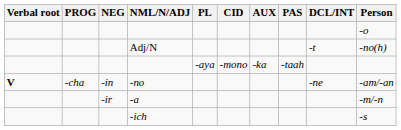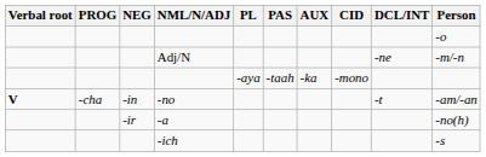 <table class="wikitable">
 <tr>
 <th>Verbal root</th>
 <th>PROG</th>
 <th>NEG</th>
 <th>NML/N/ADJ</th>
 <th>PL</th>
+<th>PAS</th>
+<th>AUX</th>
 <th>CID</th>
-<th>AUX</th>
-<th>PAS</th>
 <th>DCL/INT</th>
 <th>Person</th>
 </tr>
 <tr>
 <td></td>
 <td></td>
 <td></td>
 <td></td>
 <td></td>
 <td></td>
 <td></td>
 <td></td>
 <td></td>
 <td><em>-o</em></td>
 </tr>
 <tr>
 <td></td>
 <td></td>
 <td></td>
 <td>Adj/N</td>
 <td></td>
 <td></td>
 <td></td>
 <td></td>
-<td><em>-t</em></td>
-<td><em>-no(h)</em></td>
+<td><em>-ne</em></td>
+<td><em>-m/-n</em></td>
 </tr>
 <tr>
 <td></td>
 <td></td>
 <td></td>
 <td></td>
 <td><em>-aya</em></td>
+<td><em>-taah</em></td>
+<td><em>-ka</em></td>
 <td><em>-mono</em></td>
-<td><em>-ka</em></td>
-<td><em>-taah</em></td>
 <td></td>
 <td></td>
 </tr>
 <tr>
 <td><strong>V</strong></td>
 <td><em>-cha</em></td>
 <td><em>-in</em></td>
 <td><em>-no</em></td>
 <td></td>
 <td></td>
 <td></td>
 <td></td>
-<td><em>-ne</em></td>
+<td><em>-t</em></td>
 <td><em>-am/-an</em></td>
 </tr>
 <tr>
 <td></td>
 <td></td>
 <td><em>-ir</em></td>
 <td><em>-a</em></td>
 <td></td>
 <td></td>
 <td></td>
 <td></td>
 <td></td>
-<td><em>-m/-n</em></td>
+<td><em>-no(h)</em></td>
 </tr>
 <tr>
 <td></td>
 <td></td>
 <td></td>
 <td><em>-ich</em></td>
 <td></td>
 <td></td>
 <td></td>
 <td></td>
 <td></td>
 <td><em>-s</em></td>
 </tr>
 </table>
